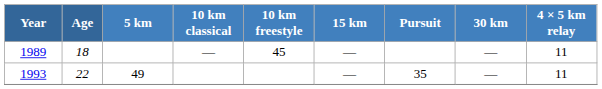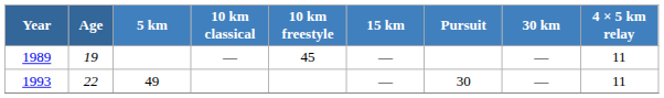 <table class="wikitable" style="font-size:95%; text-align:center; border:grey solid 1px; border-collapse:collapse; background:#ffffff;">
 <tr>
 <th style="background-color:#369; color:white; width:60px;"> Year </th>
 <th style="background-color:#369; color:white; width:40px;"> Age </th>
 <th style="background-color:#4180be; color:white; width:75px;"> 5 km </th>
 <th style="background-color:#4180be; color:white; width:75px;"> 10 km <br> classical </th>
 <th style="background-color:#4180be; color:white; width:75px;"> 10 km <br> freestyle </th>
 <th style="background-color:#4180be; color:white; width:75px;"> 15 km </th>
 <th style="background-color:#4180be; color:white; width:75px;"> Pursuit </th>
 <th style="background-color:#4180be; color:white; width:75px;"> 30 km </th>
 <th style="background-color:#4180be; color:white; width:75px;"> 4 × 5 km <br> relay </th>
 </tr>
 <tr>
 <td><a href='#'>1989</a></td>
-<td><em>18</em></td>
+<td><em>19</em></td>
 <td></td>
 <td>—</td>
 <td>45</td>
 <td>—</td>
 <td></td>
 <td>—</td>
 <td>11</td>
 </tr>
 <tr>
 <td><a href='#'>1993</a></td>
 <td><em>22</em></td>
 <td>49</td>
 <td></td>
 <td></td>
 <td>—</td>
-<td>35</td>
+<td>30</td>
 <td>—</td>
 <td>11</td>
 </tr>
 <tr>
 </tr>
 </table>
